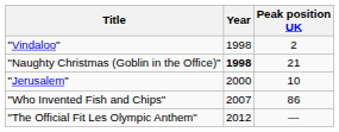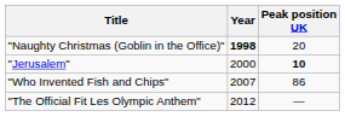 <table class="wikitable" style="text-align:center;">
 <tr>
 <th>Title</th>
 <th>Year</th>
 <th>Peak position<br><a href='#'>UK</a></th>
 </tr>
 <tr>
-<td style="text-align:left">"<a href='#'>Vindaloo</a>"</td>
-<td>1998</td>
-<td>2</td>
-</tr>
-<tr>
 <td style="text-align:left">"Naughty Christmas (Goblin in the Office)"</td>
 <td><strong>1998</strong></td>
-<td>21</td>
+<td>20</td>
 </tr>
 <tr>
 <td style="text-align:left">"<a href='#'>Jerusalem</a>"</td>
 <td>2000</td>
-<td>10</td>
+<td><strong>10</strong></td>
 </tr>
 <tr>
 <td style="text-align:left">"Who Invented Fish and Chips"</td>
 <td>2007</td>
 <td>86</td>
 </tr>
 <tr>
 <td style="text-align:left">"The Official Fit Les Olympic Anthem"</td>
 <td>2012</td>
 <td>—</td>
 </tr>
 </table>
